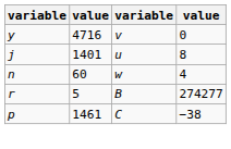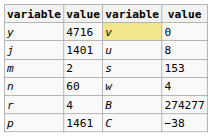 <table class="wikitable">
 <tr>
 <th>variable</th>
 <th>value</th>
 <th>variable</th>
 <th>value</th>
 </tr>
 <tr>
 <td><em>y</em></td>
 <td>4716</td>
-<td><em>v</em></td>
+<td style="background: khaki;"><em>v</em></td>
 <td>0</td>
 </tr>
 <tr>
 <td><em>j</em></td>
 <td>1401</td>
 <td><em>u</em></td>
 <td>8</td>
 </tr>
 <tr>
+<td><em>m</em></td>
+<td>2</td>
+<td><em>s</em></td>
+<td>153</td>
+</tr>
+<tr>
 <td><em>n</em></td>
 <td>60</td>
 <td><em>w</em></td>
 <td>4</td>
 </tr>
 <tr>
 <td><em>r</em></td>
-<td>5</td>
+<td>4</td>
 <td><em>B</em></td>
 <td>274277</td>
 </tr>
 <tr>
 <td><em>p</em></td>
 <td>1461</td>
 <td><em>C</em></td>
 <td>−38</td>
 </tr>
 </table>
